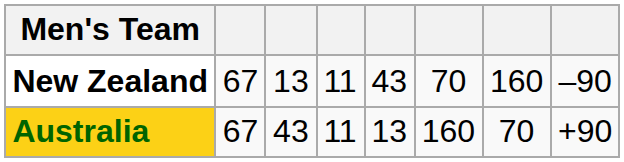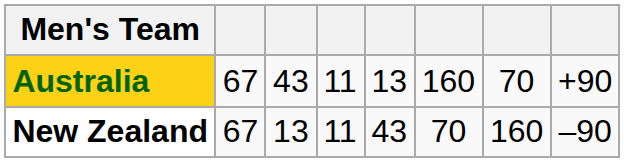 <table class="wikitable" style="text-align:center">
 <tr>
 <th>Men's Team</th>
 <th></th>
 <th></th>
 <th></th>
 <th></th>
 <th></th>
 <th></th>
 <th></th>
 </tr>
 <tr>
+<td style="background:#FCD116; color:#006400; text-align:left;"><strong> Australia</strong></td>
+<td>67</td>
+<td>43</td>
+<td>11</td>
+<td>13</td>
+<td>160</td>
+<td>70</td>
+<td>+90</td>
+</tr>
+<tr>
 <td style="background:#FFF; color:#000; text-align:left;"><strong> New Zealand</strong></td>
 <td>67</td>
 <td>13</td>
 <td>11</td>
 <td>43</td>
 <td>70</td>
 <td>160</td>
 <td>–90</td>
 </tr>
-<tr>
-<td style="background:#FCD116; color:#006400; text-align:left;"><strong> Australia</strong></td>
-<td>67</td>
-<td>43</td>
-<td>11</td>
-<td>13</td>
-<td>160</td>
-<td>70</td>
-<td>+90</td>
-</tr>
 </table>
